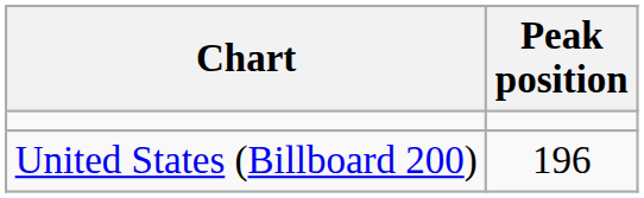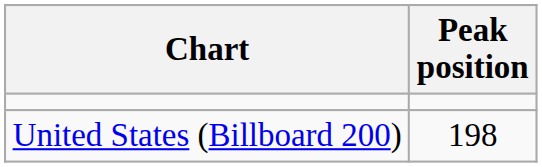 <table class="wikitable sortable plainrowheaders" style="text-align:center;" border="1">
 <tr>
 <th scope="col">Chart</th>
 <th scope="col">Peak<br>position</th>
 </tr>
 <tr>
 <td></td>
 </tr>
 <tr>
 <td><a href='#'>United States</a> (<a href='#'>Billboard 200</a>)</td>
-<td>196</td>
+<td>198</td>
 </tr>
 </table>
